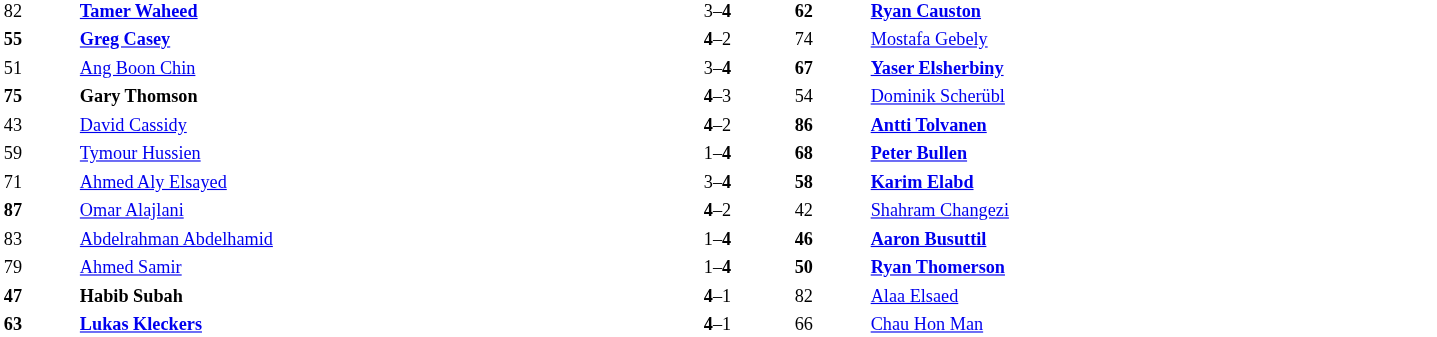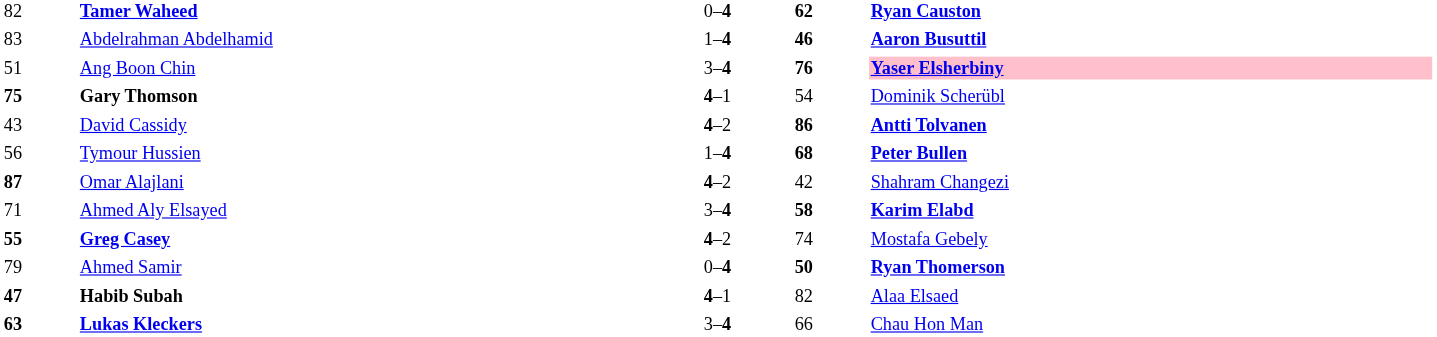 <table width="100%" cellspacing="5">
 <tr>
 <th width=5%></th>
 <th width=40%></th>
 <th width=10%></th>
 <th width=5%></th>
 <th width=40%></th>
 </tr>
 <tr>
 <td>82</td>
 <td> <strong><a href='#'>Tamer Waheed</a></strong></td>
-<td align="center">3–<strong>4</strong></td>
+<td align="center">0–<strong>4</strong></td>
 <td><strong>62</strong></td>
 <td> <strong><a href='#'>Ryan Causton</a></strong></td>
 </tr>
 <tr>
-<td><strong>55</strong></td>
-<td> <strong><a href='#'>Greg Casey</a></strong></td>
-<td align="center"><strong>4</strong>–2</td>
-<td>74</td>
-<td> <a href='#'>Mostafa Gebely</a></td>
+<td>83</td>
+<td> <a href='#'>Abdelrahman Abdelhamid</a></td>
+<td align="center">1–<strong>4</strong></td>
+<td><strong>46</strong></td>
+<td> <strong><a href='#'>Aaron Busuttil</a></strong></td>
 </tr>
 <tr>
 <td>51</td>
 <td> <a href='#'>Ang Boon Chin</a></td>
 <td align="center">3–<strong>4</strong></td>
-<td><strong>67</strong></td>
-<td> <strong><a href='#'>Yaser Elsherbiny</a></strong></td>
+<td><strong>76</strong></td>
+<td style="background: pink;"> <strong><a href='#'>Yaser Elsherbiny</a></strong></td>
 </tr>
 <tr>
 <td><strong>75</strong></td>
 <td> <strong>Gary Thomson</strong></td>
-<td align="center"><strong>4</strong>–3</td>
+<td align="center"><strong>4</strong>–1</td>
 <td>54</td>
 <td> <a href='#'>Dominik Scherübl</a></td>
 </tr>
 <tr>
 <td>43</td>
 <td> <a href='#'>David Cassidy</a></td>
 <td align="center"><strong>4</strong>–2</td>
 <td><strong>86</strong></td>
 <td> <strong><a href='#'>Antti Tolvanen</a></strong></td>
 </tr>
 <tr>
-<td>59</td>
+<td>56</td>
 <td> <a href='#'>Tymour Hussien</a></td>
 <td align="center">1–<strong>4</strong></td>
 <td><strong>68</strong></td>
 <td> <strong><a href='#'>Peter Bullen</a></strong></td>
+</tr>
+<tr>
+<td><strong>87</strong></td>
+<td> <a href='#'>Omar Alajlani</a></td>
+<td align="center"><strong>4</strong>–2</td>
+<td>42</td>
+<td> <a href='#'>Shahram Changezi</a></td>
 </tr>
 <tr>
 <td>71</td>
 <td> <a href='#'>Ahmed Aly Elsayed</a></td>
 <td align="center">3–<strong>4</strong></td>
 <td><strong>58</strong></td>
 <td> <strong><a href='#'>Karim Elabd</a></strong></td>
 </tr>
 <tr>
-<td><strong>87</strong></td>
-<td> <a href='#'>Omar Alajlani</a></td>
+<td><strong>55</strong></td>
+<td> <strong><a href='#'>Greg Casey</a></strong></td>
 <td align="center"><strong>4</strong>–2</td>
-<td>42</td>
-<td> <a href='#'>Shahram Changezi</a></td>
-</tr>
-<tr>
-<td>83</td>
-<td> <a href='#'>Abdelrahman Abdelhamid</a></td>
-<td align="center">1–<strong>4</strong></td>
-<td><strong>46</strong></td>
-<td> <strong><a href='#'>Aaron Busuttil</a></strong></td>
+<td>74</td>
+<td> <a href='#'>Mostafa Gebely</a></td>
 </tr>
 <tr>
 <td>79</td>
 <td> <a href='#'>Ahmed Samir</a></td>
-<td align="center">1–<strong>4</strong></td>
+<td align="center">0–<strong>4</strong></td>
 <td><strong>50</strong></td>
 <td> <strong><a href='#'>Ryan Thomerson</a></strong></td>
 </tr>
 <tr>
 <td><strong>47</strong></td>
 <td> <strong>Habib Subah</strong></td>
 <td align="center"><strong>4</strong>–1</td>
 <td>82</td>
 <td> <a href='#'>Alaa Elsaed</a></td>
 </tr>
 <tr>
 <td><strong>63</strong></td>
 <td> <strong><a href='#'>Lukas Kleckers</a></strong></td>
-<td align="center"><strong>4</strong>–1</td>
+<td align="center">3–<strong>4</strong></td>
 <td>66</td>
 <td> <a href='#'>Chau Hon Man</a></td>
 </tr>
 </table>
